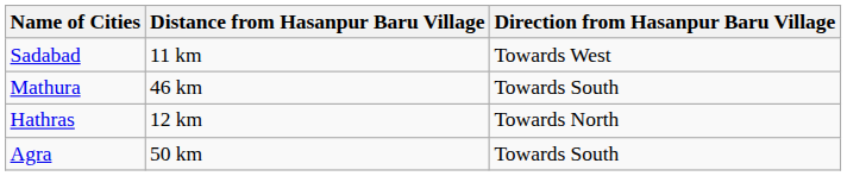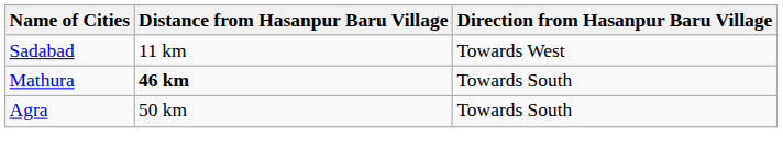 <table class="wikitable sortable">
 <tr>
 <th>Name of Cities</th>
 <th>Distance from Hasanpur Baru Village</th>
 <th>Direction from Hasanpur Baru Village</th>
 </tr>
 <tr>
 <td><a href='#'>Sadabad</a></td>
 <td>11 km</td>
 <td>Towards West</td>
 </tr>
 <tr>
 <td><a href='#'>Mathura</a></td>
-<td>46 km</td>
+<td><strong>46 km</strong></td>
 <td>Towards South</td>
-</tr>
-<tr>
-<td><a href='#'>Hathras</a></td>
-<td>12 km</td>
-<td>Towards North</td>
 </tr>
 <tr>
 <td><a href='#'>Agra</a></td>
 <td>50 km</td>
 <td>Towards South</td>
 </tr>
 </table>
